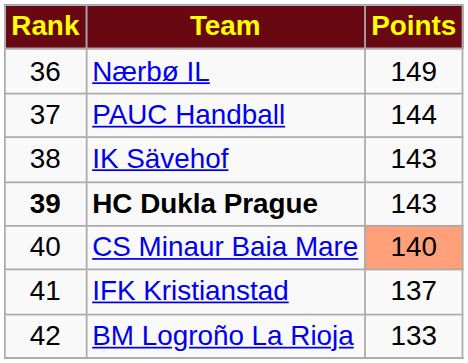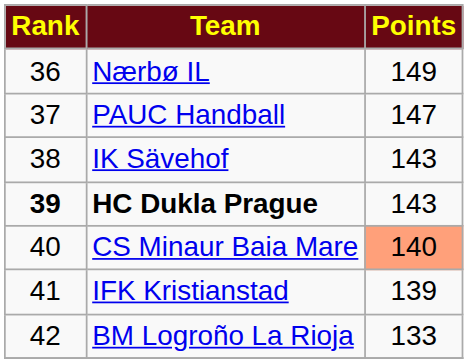 <table class="wikitable" style="text-align: center">
 <tr>
 <th style="color:yellow; background:#670813">Rank</th>
 <th style="color:yellow; background:#670813">Team</th>
 <th style="color:yellow; background:#670813">Points</th>
 </tr>
 <tr>
 <td>36</td>
 <td align=left> <a href='#'>Nærbø IL</a></td>
 <td>149</td>
 </tr>
 <tr>
 <td>37</td>
 <td align=left> <a href='#'>PAUC Handball</a></td>
-<td>144</td>
+<td>147</td>
 </tr>
 <tr>
 <td>38</td>
 <td align=left> <a href='#'>IK Sävehof</a></td>
 <td>143</td>
 </tr>
 <tr>
 <td><strong>39</strong></td>
 <td align=left> <strong>HC Dukla Prague</strong></td>
 <td>143</td>
 </tr>
 <tr>
 <td>40</td>
 <td align=left> <a href='#'>CS Minaur Baia Mare</a></td>
 <td style="background: lightsalmon;">140</td>
 </tr>
 <tr>
 <td>41</td>
 <td align=left> <a href='#'>IFK Kristianstad</a></td>
-<td>137</td>
+<td>139</td>
 </tr>
 <tr>
 <td>42</td>
 <td align=left> <a href='#'>BM Logroño La Rioja</a></td>
 <td>133</td>
 </tr>
 <tr>
 </tr>
 </table>
